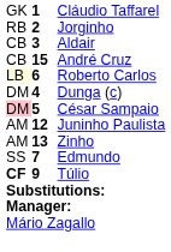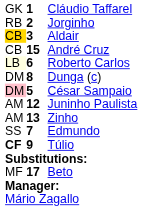 <table style="font-size: 90%" cellspacing="0" cellpadding="0" align="center">
 <tr>
 <th width="25"></th>
 <th width="25"></th>
 </tr>
 <tr>
 <td>GK</td>
 <td><strong>1</strong></td>
 <td><a href='#'>Cláudio Taffarel</a></td>
 </tr>
 <tr>
 <td>RB</td>
 <td><strong>2</strong></td>
 <td><a href='#'>Jorginho</a></td>
 </tr>
 <tr>
-<td>CB</td>
+<td style="background: gold;">CB</td>
 <td><strong>3</strong></td>
 <td><a href='#'>Aldair</a></td>
 </tr>
 <tr>
 <td>CB</td>
 <td><strong>15</strong></td>
 <td><a href='#'>André Cruz</a></td>
 </tr>
 <tr>
 <td style="background: lightyellow;">LB</td>
 <td><strong>6</strong></td>
 <td><a href='#'>Roberto Carlos</a></td>
 <td></td>
 </tr>
 <tr>
 <td>DM</td>
-<td><strong>4</strong></td>
+<td><strong>8</strong></td>
 <td><a href='#'>Dunga</a> (<a href='#'>c</a>)</td>
 <td></td>
 </tr>
 <tr>
 <td style="background: pink;">DM</td>
 <td><strong>5</strong></td>
 <td><a href='#'>César Sampaio</a></td>
 </tr>
 <tr>
 <td>AM</td>
 <td><strong>12</strong></td>
 <td><a href='#'>Juninho Paulista</a></td>
 <td></td>
 <td></td>
 </tr>
 <tr>
 <td>AM</td>
 <td><strong>13</strong></td>
 <td><a href='#'>Zinho</a></td>
 <td></td>
 </tr>
 <tr>
 <td>SS</td>
 <td><strong>7</strong></td>
 <td><a href='#'>Edmundo</a></td>
 </tr>
 <tr>
 <td><strong>CF</strong></td>
 <td><strong>9</strong></td>
 <td><a href='#'>Túlio</a></td>
 </tr>
 <tr>
 <td colspan=4><strong>Substitutions:</strong></td>
 </tr>
 <tr>
+<td>MF</td>
+<td><strong>17</strong></td>
+<td><a href='#'>Beto</a></td>
+<td></td>
+<td></td>
+</tr>
+<tr>
 <td colspan=4><strong>Manager:</strong></td>
 </tr>
 <tr>
 <td colspan="4"><a href='#'>Mário Zagallo</a></td>
 </tr>
 </table>
